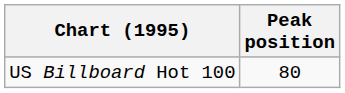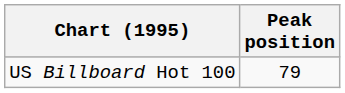 <table Class = "wikitable sortable">
 <tr>
 <th>Chart (1995)</th>
 <th>Peak<br>position</th>
 </tr>
 <tr>
 <td>US <em>Billboard</em> Hot 100</td>
-<td align=center>80</td>
+<td align=center>79</td>
 </tr>
 </table>
